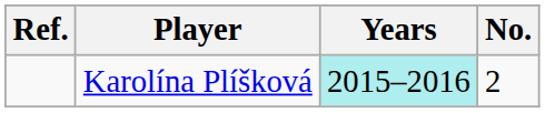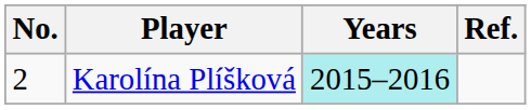 <table class=wikitable>
 <tr>
-<th scope="col" class=unsortable>Ref.</th>
+<th scope="col">No.</th>
 <th scope="col">Player</th>
 <th scope="col">Years</th>
-<th scope="col">No.</th>
+<th scope="col" class=unsortable>Ref.</th>
 </tr>
 <tr>
-<td></td>
+<td>2</td>
 <td> <a href='#'>Karolína Plíšková</a></td>
 <td style="background: paleturquoise;">2015–2016</td>
-<td>2</td>
+<td></td>
 </tr>
 </table>
